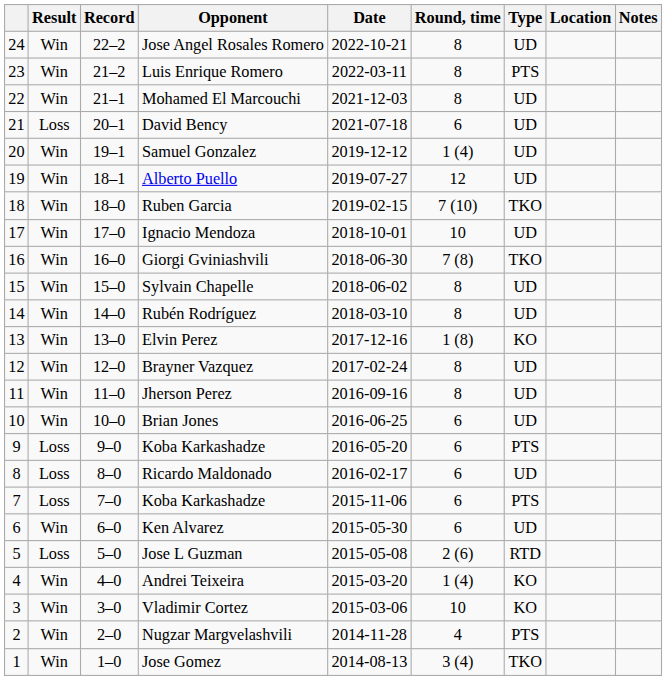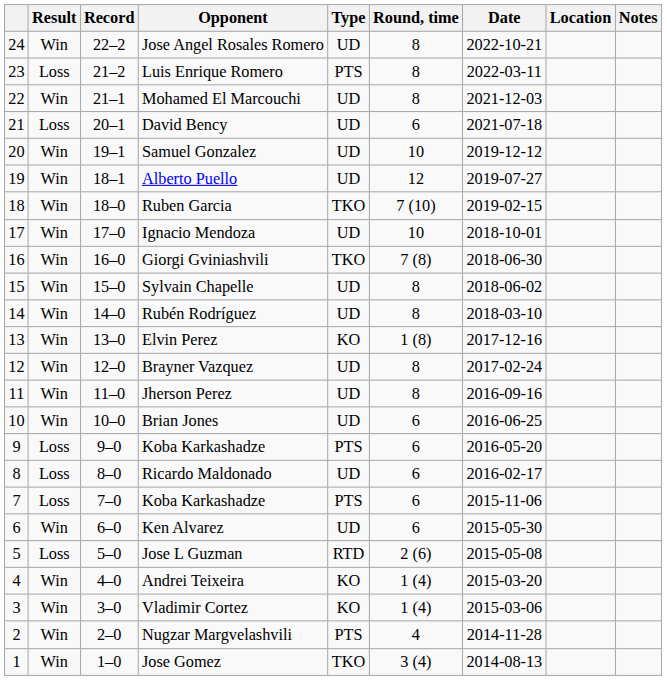 <table class="wikitable" style="text-align:center; font-size:95%">
 <tr>
 <th></th>
 <th>Result</th>
 <th>Record</th>
 <th>Opponent</th>
+<th>Type</th>
+<th>Round, time</th>
 <th>Date</th>
-<th>Round, time</th>
-<th>Type</th>
 <th>Location</th>
 <th>Notes</th>
 </tr>
 <tr>
 <td>24</td>
 <td>Win</td>
 <td>22–2</td>
 <td style="text-align:left;"> Jose Angel Rosales Romero</td>
+<td>UD</td>
+<td>8</td>
 <td>2022-10-21</td>
-<td>8</td>
-<td>UD</td>
 <td style="text-align:left;"> </td>
 <td></td>
 </tr>
 <tr>
 <td>23</td>
-<td>Win</td>
+<td>Loss</td>
 <td>21–2</td>
 <td style="text-align:left;"> Luis Enrique Romero</td>
+<td>PTS</td>
+<td>8</td>
 <td>2022-03-11</td>
-<td>8</td>
-<td>PTS</td>
 <td style="text-align:left;"> </td>
 <td></td>
 </tr>
 <tr>
 <td>22</td>
 <td>Win</td>
 <td>21–1</td>
 <td style="text-align:left;"> Mohamed El Marcouchi</td>
+<td>UD</td>
+<td>8</td>
 <td>2021-12-03</td>
-<td>8</td>
-<td>UD</td>
 <td style="text-align:left;"> </td>
 <td></td>
 </tr>
 <tr>
 <td>21</td>
 <td>Loss</td>
 <td>20–1</td>
 <td style="text-align:left;"> David Bency</td>
+<td>UD</td>
+<td>6</td>
 <td>2021-07-18</td>
-<td>6</td>
-<td>UD</td>
 <td style="text-align:left;"> </td>
 <td></td>
 </tr>
 <tr>
 <td>20</td>
 <td>Win</td>
 <td>19–1</td>
 <td style="text-align:left;"> Samuel Gonzalez</td>
+<td>UD</td>
+<td>10</td>
 <td>2019-12-12</td>
-<td>1 (4)</td>
-<td>UD</td>
 <td style="text-align:left;"> </td>
 <td style="text-align:left;"></td>
 </tr>
 <tr>
 <td>19</td>
 <td>Win</td>
 <td>18–1</td>
 <td style="text-align:left;"> <a href='#'>Alberto Puello</a></td>
+<td>UD</td>
+<td>12</td>
 <td>2019-07-27</td>
-<td>12</td>
-<td>UD</td>
 <td style="text-align:left;"> </td>
 <td style="text-align:left;"></td>
 </tr>
 <tr>
 <td>18</td>
 <td>Win</td>
 <td>18–0</td>
 <td style="text-align:left;"> Ruben Garcia</td>
+<td>TKO</td>
+<td>7 (10)</td>
 <td>2019-02-15</td>
-<td>7 (10)</td>
-<td>TKO</td>
 <td style="text-align:left;"> </td>
 <td style="text-align:left;"></td>
 </tr>
 <tr>
 <td>17</td>
 <td>Win</td>
 <td>17–0</td>
 <td style="text-align:left;"> Ignacio Mendoza</td>
+<td>UD</td>
+<td>10</td>
 <td>2018-10-01</td>
-<td>10</td>
-<td>UD</td>
 <td style="text-align:left;"> </td>
 <td style="text-align:left;"></td>
 </tr>
 <tr>
 <td>16</td>
 <td>Win</td>
 <td>16–0</td>
 <td style="text-align:left;"> Giorgi Gviniashvili</td>
+<td>TKO</td>
+<td>7 (8)</td>
 <td>2018-06-30</td>
-<td>7 (8)</td>
-<td>TKO</td>
 <td style="text-align:left;"> </td>
 <td></td>
 </tr>
 <tr>
 <td>15</td>
 <td>Win</td>
 <td>15–0</td>
 <td style="text-align:left;"> Sylvain Chapelle</td>
+<td>UD</td>
+<td>8</td>
 <td>2018-06-02</td>
-<td>8</td>
-<td>UD</td>
 <td style="text-align:left;"> </td>
 <td></td>
 </tr>
 <tr>
 <td>14</td>
 <td>Win</td>
 <td>14–0</td>
 <td style="text-align:left;"> Rubén Rodríguez</td>
+<td>UD</td>
+<td>8</td>
 <td>2018-03-10</td>
-<td>8</td>
-<td>UD</td>
 <td style="text-align:left;"> </td>
 <td></td>
 </tr>
 <tr>
 <td>13</td>
 <td>Win</td>
 <td>13–0</td>
 <td style="text-align:left;"> Elvin Perez</td>
+<td>KO</td>
+<td>1 (8)</td>
 <td>2017-12-16</td>
-<td>1 (8)</td>
-<td>KO</td>
 <td style="text-align:left;"> </td>
 <td></td>
 </tr>
 <tr>
 <td>12</td>
 <td>Win</td>
 <td>12–0</td>
 <td style="text-align:left;"> Brayner Vazquez</td>
+<td>UD</td>
+<td>8</td>
 <td>2017-02-24</td>
-<td>8</td>
-<td>UD</td>
 <td style="text-align:left;"> </td>
 <td></td>
 </tr>
 <tr>
 <td>11</td>
 <td>Win</td>
 <td>11–0</td>
 <td style="text-align:left;"> Jherson Perez</td>
+<td>UD</td>
+<td>8</td>
 <td>2016-09-16</td>
-<td>8</td>
-<td>UD</td>
 <td style="text-align:left;"> </td>
 <td></td>
 </tr>
 <tr>
 <td>10</td>
 <td>Win</td>
 <td>10–0</td>
 <td style="text-align:left;"> Brian Jones</td>
+<td>UD</td>
+<td>6</td>
 <td>2016-06-25</td>
-<td>6</td>
-<td>UD</td>
 <td style="text-align:left;"> </td>
 <td></td>
 </tr>
 <tr>
 <td>9</td>
 <td>Loss</td>
 <td>9–0</td>
 <td style="text-align:left;"> Koba Karkashadze</td>
+<td>PTS</td>
+<td>6</td>
 <td>2016-05-20</td>
-<td>6</td>
-<td>PTS</td>
 <td style="text-align:left;"> </td>
 <td></td>
 </tr>
 <tr>
 <td>8</td>
 <td>Loss</td>
 <td>8–0</td>
 <td style="text-align:left;"> Ricardo Maldonado</td>
+<td>UD</td>
+<td>6</td>
 <td>2016-02-17</td>
-<td>6</td>
-<td>UD</td>
 <td style="text-align:left;"> </td>
 <td></td>
 </tr>
 <tr>
 <td>7</td>
 <td>Loss</td>
 <td>7–0</td>
 <td style="text-align:left;"> Koba Karkashadze</td>
+<td>PTS</td>
+<td>6</td>
 <td>2015-11-06</td>
-<td>6</td>
-<td>PTS</td>
 <td style="text-align:left;"> </td>
 <td></td>
 </tr>
 <tr>
 <td>6</td>
 <td>Win</td>
 <td>6–0</td>
 <td style="text-align:left;"> Ken Alvarez</td>
+<td>UD</td>
+<td>6</td>
 <td>2015-05-30</td>
-<td>6</td>
-<td>UD</td>
 <td style="text-align:left;"> </td>
 <td></td>
 </tr>
 <tr>
 <td>5</td>
 <td>Loss</td>
 <td>5–0</td>
 <td style="text-align:left;"> Jose L Guzman</td>
+<td>RTD</td>
+<td>2 (6)</td>
 <td>2015-05-08</td>
-<td>2 (6)</td>
-<td>RTD</td>
 <td style="text-align:left;"> </td>
 <td></td>
 </tr>
 <tr>
 <td>4</td>
 <td>Win</td>
 <td>4–0</td>
 <td style="text-align:left;"> Andrei Teixeira</td>
+<td>KO</td>
+<td>1 (4)</td>
 <td>2015-03-20</td>
-<td>1 (4)</td>
-<td>KO</td>
 <td style="text-align:left;"> </td>
 <td></td>
 </tr>
 <tr>
 <td>3</td>
 <td>Win</td>
 <td>3–0</td>
 <td style="text-align:left;"> Vladimir Cortez</td>
+<td>KO</td>
+<td>1 (4)</td>
 <td>2015-03-06</td>
-<td>10</td>
-<td>KO</td>
 <td style="text-align:left;"> </td>
 <td></td>
 </tr>
 <tr>
 <td>2</td>
 <td>Win</td>
 <td>2–0</td>
 <td style="text-align:left;"> Nugzar Margvelashvili</td>
+<td>PTS</td>
+<td>4</td>
 <td>2014-11-28</td>
-<td>4</td>
-<td>PTS</td>
 <td style="text-align:left;"> </td>
 <td></td>
 </tr>
 <tr>
 <td>1</td>
 <td>Win</td>
 <td>1–0</td>
 <td style="text-align:left;"> Jose Gomez</td>
+<td>TKO</td>
+<td>3 (4)</td>
 <td>2014-08-13</td>
-<td>3 (4)</td>
-<td>TKO</td>
 <td style="text-align:left;"> </td>
 <td style="text-align:left;"></td>
 </tr>
 </table>
